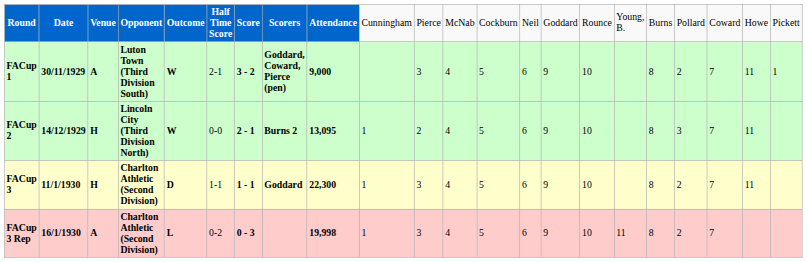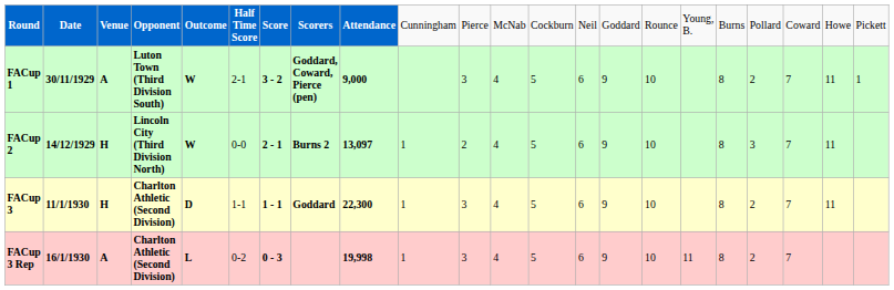 <table class="wikitable">
 <tr>
 <td style="background:#0066CC; color:#FFFFFF; text-align:center;"><strong>Round</strong></td>
 <td style="background:#0066CC; color:#FFFFFF; text-align:center;"><strong>Date</strong></td>
 <td style="background:#0066CC; color:#FFFFFF; text-align:center;"><strong>Venue</strong></td>
 <td style="background:#0066CC; color:#FFFFFF; text-align:center;"><strong>Opponent</strong></td>
 <td style="background:#0066CC; color:#FFFFFF; text-align:center;"><strong>Outcome</strong></td>
 <td style="background:#0066CC; color:#FFFFFF; text-align:center;"><strong>Half Time Score</strong></td>
 <td style="background:#0066CC; color:#FFFFFF; text-align:center;"><strong>Score</strong></td>
 <td style="background:#0066CC; color:#FFFFFF; text-align:center;"><strong>Scorers</strong></td>
 <td style="background:#0066CC; color:#FFFFFF; text-align:center;"><strong>Attendance</strong></td>
 <td>Cunningham</td>
 <td>Pierce</td>
 <td>McNab</td>
 <td>Cockburn</td>
 <td>Neil</td>
 <td>Goddard</td>
 <td>Rounce</td>
 <td>Young, B.</td>
 <td>Burns</td>
 <td>Pollard</td>
 <td>Coward</td>
 <td>Howe</td>
 <td>Pickett</td>
 </tr>
 <tr bgcolor="#CCFFCC">
 <td><strong>FACup 1</strong></td>
 <td><strong>30/11/1929</strong></td>
 <td><strong>A</strong></td>
 <td><strong>Luton Town (Third Division South)</strong></td>
 <td><strong>W</strong></td>
 <td>2-1</td>
 <td><strong>3 - 2</strong></td>
 <td><strong>Goddard, Coward, Pierce (pen)</strong></td>
 <td><strong>9,000</strong></td>
 <td></td>
 <td>3</td>
 <td>4</td>
 <td>5</td>
 <td>6</td>
 <td>9</td>
 <td>10</td>
 <td></td>
 <td>8</td>
 <td>2</td>
 <td>7</td>
 <td>11</td>
 <td>1</td>
 </tr>
 <tr bgcolor="#CCFFCC">
 <td><strong>FACup 2</strong></td>
 <td><strong>14/12/1929</strong></td>
 <td><strong>H</strong></td>
 <td><strong>Lincoln City (Third Division North)</strong></td>
 <td><strong>W</strong></td>
 <td>0-0</td>
 <td><strong>2 - 1</strong></td>
 <td><strong>Burns 2</strong></td>
-<td><strong>13,095</strong></td>
+<td><strong>13,097</strong></td>
 <td>1</td>
 <td>2</td>
 <td>4</td>
 <td>5</td>
 <td>6</td>
 <td>9</td>
 <td>10</td>
 <td></td>
 <td>8</td>
 <td>3</td>
 <td>7</td>
 <td>11</td>
 <td></td>
 </tr>
 <tr bgcolor="#FFFFCC">
 <td><strong>FACup 3</strong></td>
 <td><strong>11/1/1930</strong></td>
 <td><strong>H</strong></td>
 <td><strong>Charlton Athletic (Second Division)</strong></td>
 <td><strong>D</strong></td>
 <td>1-1</td>
 <td><strong>1 - 1</strong></td>
 <td><strong>Goddard</strong></td>
 <td><strong>22,300</strong></td>
 <td>1</td>
 <td>3</td>
 <td>4</td>
 <td>5</td>
 <td>6</td>
 <td>9</td>
 <td>10</td>
 <td></td>
 <td>8</td>
 <td>2</td>
 <td>7</td>
 <td>11</td>
 <td></td>
 </tr>
 <tr bgcolor="#FFCCCC">
 <td><strong>FACup 3 Rep</strong></td>
 <td><strong>16/1/1930</strong></td>
 <td><strong>A</strong></td>
 <td><strong>Charlton Athletic (Second Division)</strong></td>
 <td><strong>L</strong></td>
 <td>0-2</td>
 <td><strong>0 - 3</strong></td>
 <td></td>
 <td><strong>19,998</strong></td>
 <td>1</td>
 <td>3</td>
 <td>4</td>
 <td>5</td>
 <td>6</td>
 <td>9</td>
 <td>10</td>
 <td>11</td>
 <td>8</td>
 <td>2</td>
 <td>7</td>
 <td></td>
 <td></td>
 </tr>
 </table>
